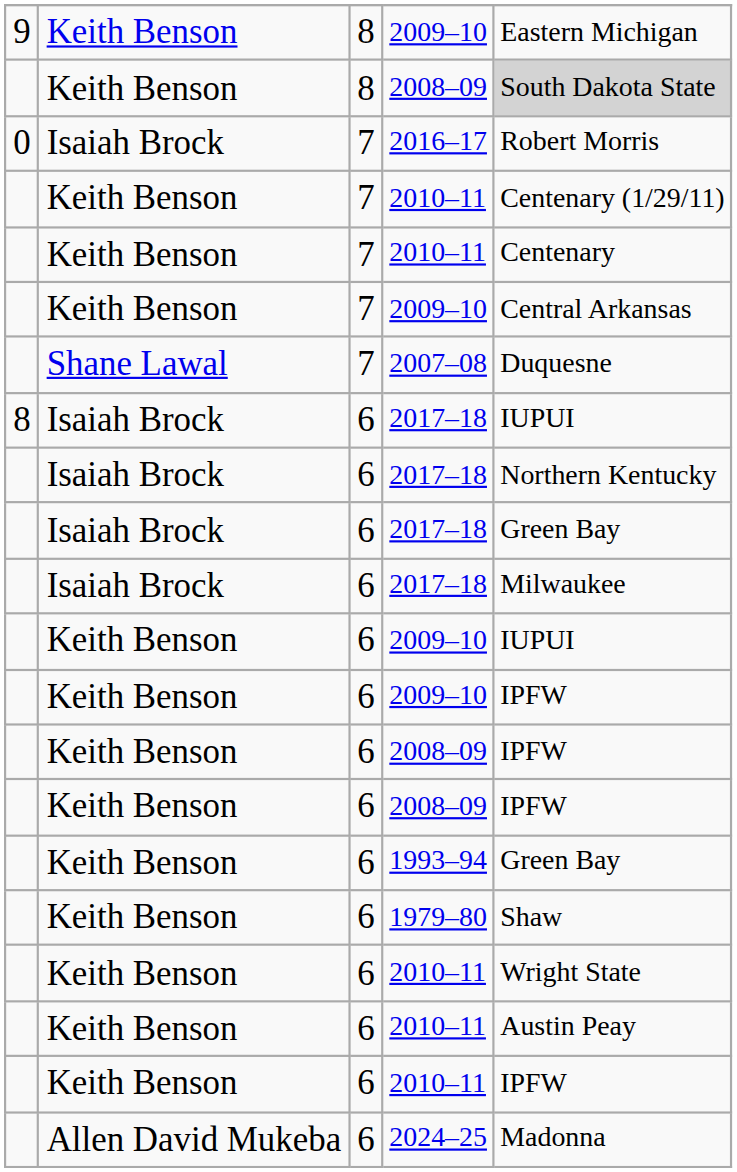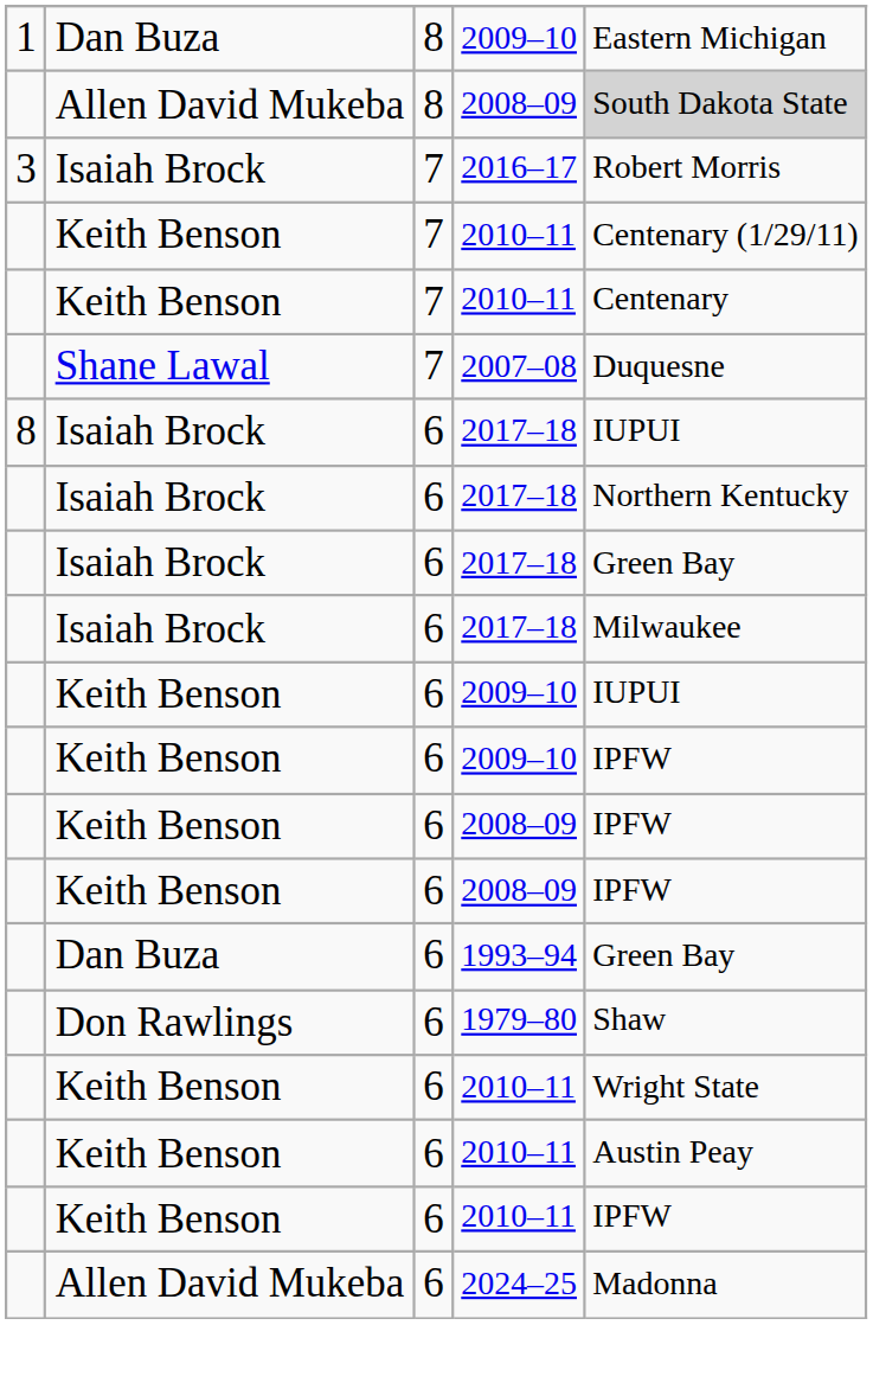 <table class="wikitable">
 <tr>
 </tr>
 <tr>
-<td>9</td>
-<td><a href='#'>Keith Benson</a></td>
+<td>1</td>
+<td>Dan Buza</td>
 <td>8</td>
 <td style="font-size:80%;"><a href='#'>2009–10</a></td>
 <td style="font-size:80%;">Eastern Michigan</td>
 </tr>
 <tr>
 <td></td>
-<td>Keith Benson</td>
+<td>Allen David Mukeba</td>
 <td>8</td>
 <td style="font-size:80%;"><a href='#'>2008–09</a></td>
 <td style="background: lightgrey; font-size:80%;">South Dakota State</td>
 </tr>
 <tr>
-<td>0</td>
+<td>3</td>
 <td>Isaiah Brock</td>
 <td>7</td>
 <td style="font-size:80%;"><a href='#'>2016–17</a></td>
 <td style="font-size:80%;">Robert Morris</td>
 </tr>
 <tr>
 <td></td>
 <td>Keith Benson</td>
 <td>7</td>
 <td style="font-size:80%;"><a href='#'>2010–11</a></td>
 <td style="font-size:80%;">Centenary (1/29/11)</td>
 </tr>
 <tr>
 <td></td>
 <td>Keith Benson</td>
 <td>7</td>
 <td style="font-size:80%;"><a href='#'>2010–11</a></td>
 <td style="font-size:80%;">Centenary</td>
-</tr>
-<tr>
-<td></td>
-<td>Keith Benson</td>
-<td>7</td>
-<td style="font-size:80%;"><a href='#'>2009–10</a></td>
-<td style="font-size:80%;">Central Arkansas</td>
 </tr>
 <tr>
 <td></td>
 <td><a href='#'>Shane Lawal</a></td>
 <td>7</td>
 <td style="font-size:80%;"><a href='#'>2007–08</a></td>
 <td style="font-size:80%;">Duquesne</td>
 </tr>
 <tr>
 <td>8</td>
 <td>Isaiah Brock</td>
 <td>6</td>
 <td style="font-size:80%;"><a href='#'>2017–18</a></td>
 <td style="font-size:80%;">IUPUI</td>
 </tr>
 <tr>
 <td></td>
 <td>Isaiah Brock</td>
 <td>6</td>
 <td style="font-size:80%;"><a href='#'>2017–18</a></td>
 <td style="font-size:80%;">Northern Kentucky</td>
 </tr>
 <tr>
 <td></td>
 <td>Isaiah Brock</td>
 <td>6</td>
 <td style="font-size:80%;"><a href='#'>2017–18</a></td>
 <td style="font-size:80%;">Green Bay</td>
 </tr>
 <tr>
 <td></td>
 <td>Isaiah Brock</td>
 <td>6</td>
 <td style="font-size:80%;"><a href='#'>2017–18</a></td>
 <td style="font-size:80%;">Milwaukee</td>
 </tr>
 <tr>
 <td></td>
 <td>Keith Benson</td>
 <td>6</td>
 <td style="font-size:80%;"><a href='#'>2009–10</a></td>
 <td style="font-size:80%;">IUPUI</td>
 </tr>
 <tr>
 <td></td>
 <td>Keith Benson</td>
 <td>6</td>
 <td style="font-size:80%;"><a href='#'>2009–10</a></td>
 <td style="font-size:80%;">IPFW</td>
 </tr>
 <tr>
 <td></td>
 <td>Keith Benson</td>
 <td>6</td>
 <td style="font-size:80%;"><a href='#'>2008–09</a></td>
 <td style="font-size:80%;">IPFW</td>
 </tr>
 <tr>
 <td></td>
 <td>Keith Benson</td>
 <td>6</td>
 <td style="font-size:80%;"><a href='#'>2008–09</a></td>
 <td style="font-size:80%;">IPFW</td>
 </tr>
 <tr>
 <td></td>
-<td>Keith Benson</td>
+<td>Dan Buza</td>
 <td>6</td>
 <td style="font-size:80%;"><a href='#'>1993–94</a></td>
 <td style="font-size:80%;">Green Bay</td>
 </tr>
 <tr>
 <td></td>
-<td>Keith Benson</td>
+<td>Don Rawlings</td>
 <td>6</td>
 <td style="font-size:80%;"><a href='#'>1979–80</a></td>
 <td style="font-size:80%;">Shaw</td>
 </tr>
 <tr>
 <td></td>
 <td>Keith Benson</td>
 <td>6</td>
 <td style="font-size:80%;"><a href='#'>2010–11</a></td>
 <td style="font-size:80%;">Wright State</td>
 </tr>
 <tr>
 <td></td>
 <td>Keith Benson</td>
 <td>6</td>
 <td style="font-size:80%;"><a href='#'>2010–11</a></td>
 <td style="font-size:80%;">Austin Peay</td>
 </tr>
 <tr>
 <td></td>
 <td>Keith Benson</td>
 <td>6</td>
 <td style="font-size:80%;"><a href='#'>2010–11</a></td>
 <td style="font-size:80%;">IPFW</td>
 </tr>
 <tr>
 <td></td>
 <td>Allen David Mukeba</td>
 <td>6</td>
 <td style="font-size:80%;"><a href='#'>2024–25</a></td>
 <td style="font-size:80%;">Madonna</td>
 </tr>
 </table>
